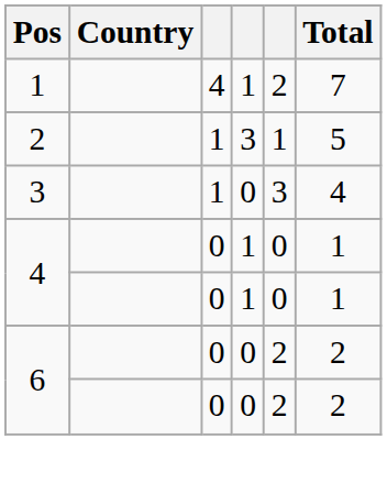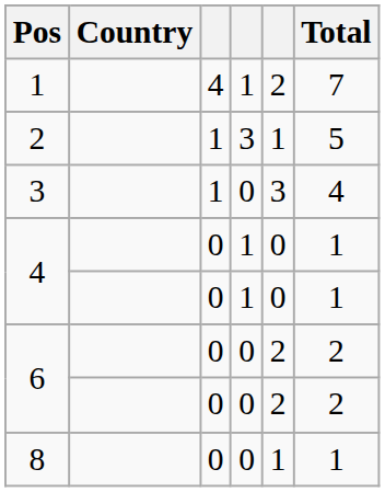 <table class=wikitable style="font-size:95%; text-align: center">
 <tr>
 <th>Pos</th>
 <th>Country</th>
 <th></th>
 <th></th>
 <th></th>
 <th>Total</th>
 </tr>
 <tr>
 <td>1</td>
 <td style=text-align:left></td>
 <td>4</td>
 <td>1</td>
 <td>2</td>
 <td>7</td>
 </tr>
 <tr>
 <td>2</td>
 <td style=text-align:left></td>
 <td>1</td>
 <td>3</td>
 <td>1</td>
 <td>5</td>
 </tr>
 <tr>
 <td>3</td>
 <td style=text-align:left></td>
 <td>1</td>
 <td>0</td>
 <td>3</td>
 <td>4</td>
 </tr>
 <tr>
 <td rowspan=2>4</td>
 <td style=text-align:left></td>
 <td>0</td>
 <td>1</td>
 <td>0</td>
 <td>1</td>
 </tr>
 <tr>
 <td style=text-align:left></td>
 <td>0</td>
 <td>1</td>
 <td>0</td>
 <td>1</td>
 </tr>
 <tr>
 <td rowspan=2>6</td>
 <td style=text-align:left></td>
 <td>0</td>
 <td>0</td>
 <td>2</td>
 <td>2</td>
 </tr>
 <tr>
 <td style=text-align:left></td>
 <td>0</td>
 <td>0</td>
 <td>2</td>
 <td>2</td>
 </tr>
+<tr>
+<td>8</td>
+<td style=text-align:left></td>
+<td>0</td>
+<td>0</td>
+<td>1</td>
+<td>1</td>
+</tr>
 </table>
